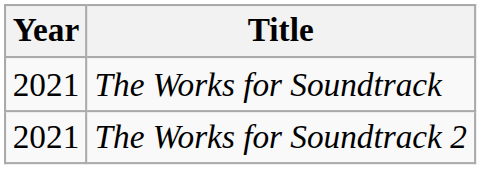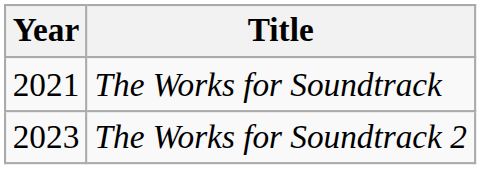 <table class="wikitable">
 <tr>
 <th>Year</th>
 <th>Title</th>
 </tr>
 <tr>
 <td>2021</td>
 <td><em>The Works for Soundtrack</em></td>
 </tr>
 <tr>
-<td>2021</td>
+<td>2023</td>
 <td><em>The Works for Soundtrack 2</em></td>
 </tr>
 </table>
